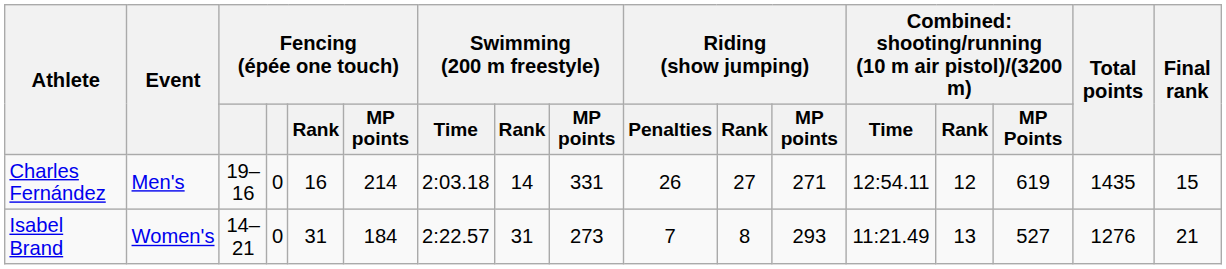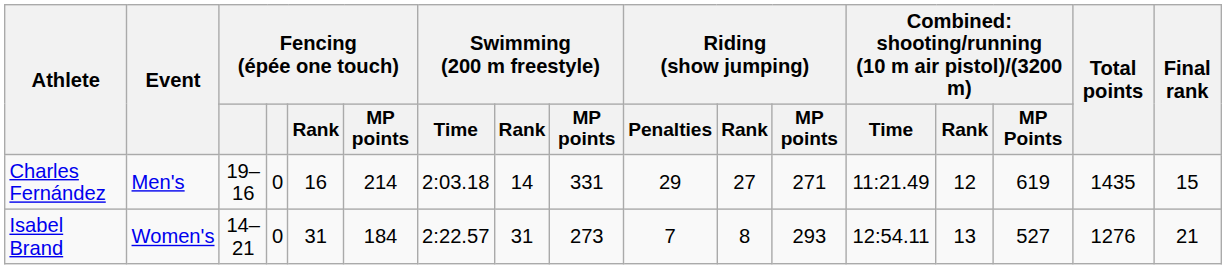 <table class="wikitable" style="font-size:90%">
 <tr>
 <th rowspan="2">Athlete</th>
 <th rowspan="2">Event</th>
 <th colspan=4>Fencing<br><span>(épée one touch)</span></th>
 <th colspan=3>Swimming<br><span>(200 m freestyle)</span></th>
 <th colspan=3>Riding<br><span>(show jumping)</span></th>
 <th colspan=3>Combined: shooting/running<br><span>(10 m air pistol)/(3200 m)</span></th>
 <th rowspan=2>Total points</th>
 <th rowspan=2>Final rank</th>
 </tr>
 <tr style="font-size:95%">
 <th></th>
 <th></th>
 <th>Rank</th>
 <th>MP points</th>
 <th>Time</th>
 <th>Rank</th>
 <th>MP points</th>
 <th>Penalties</th>
 <th>Rank</th>
 <th>MP points</th>
 <th>Time</th>
 <th>Rank</th>
 <th>MP Points</th>
 </tr>
 <tr align=center>
 <td align=left><a href='#'>Charles Fernández</a></td>
 <td align=left><a href='#'>Men's</a></td>
 <td>19–16</td>
 <td>0</td>
 <td>16</td>
 <td>214</td>
 <td>2:03.18</td>
 <td>14</td>
 <td>331</td>
-<td>26</td>
+<td>29</td>
 <td>27</td>
 <td>271</td>
-<td>12:54.11</td>
+<td>11:21.49</td>
 <td>12</td>
 <td>619</td>
 <td>1435</td>
 <td>15</td>
 </tr>
 <tr align=center>
 <td align=left><a href='#'>Isabel Brand</a></td>
 <td align=left><a href='#'>Women's</a></td>
 <td>14–21</td>
 <td>0</td>
 <td>31</td>
 <td>184</td>
 <td>2:22.57</td>
 <td>31</td>
 <td>273</td>
 <td>7</td>
 <td>8</td>
 <td>293</td>
-<td>11:21.49</td>
+<td>12:54.11</td>
 <td>13</td>
 <td>527</td>
 <td>1276</td>
 <td>21</td>
 </tr>
 </table>
